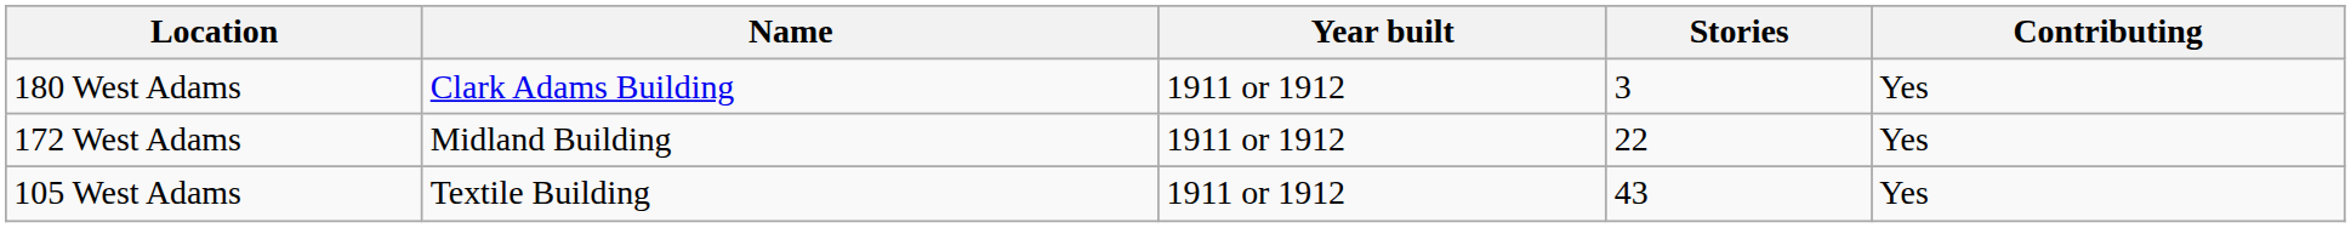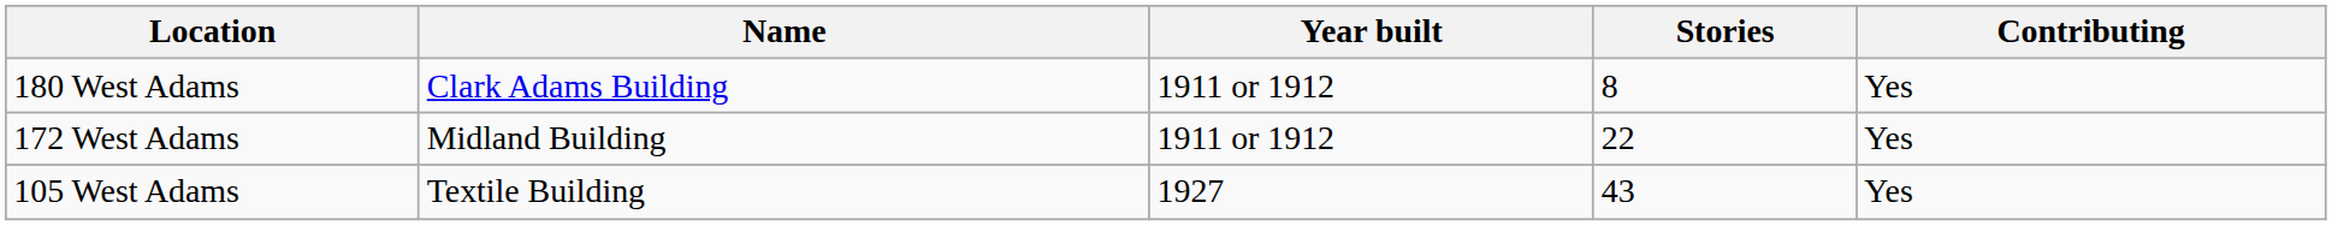 <table class=wikitable width=70%>
 <tr>
 <th width=190px>Location</th>
 <th>Name</th>
 <th>Year built</th>
 <th>Stories</th>
 <th>Contributing</th>
 </tr>
 <tr>
 <td>180 West Adams</td>
 <td><a href='#'>Clark Adams Building</a><br></td>
 <td>1911 or 1912</td>
-<td>3</td>
+<td>8</td>
 <td>Yes</td>
 </tr>
 <tr>
 <td>172 West Adams</td>
 <td>Midland Building</td>
 <td>1911 or 1912</td>
 <td>22</td>
 <td>Yes</td>
 </tr>
 <tr>
 <td>105 West Adams</td>
 <td>Textile Building</td>
-<td>1911 or 1912</td>
+<td>1927</td>
 <td>43</td>
 <td>Yes</td>
 </tr>
 </table>
